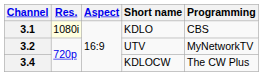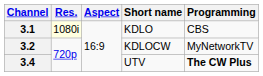 <table class="wikitable">
 <tr>
 <th scope = "col"><a href='#'>Channel</a></th>
 <th scope = "col"><a href='#'>Res.</a></th>
 <th scope = "col"><a href='#'>Aspect</a></th>
 <th scope = "col">Short name</th>
 <th scope = "col">Programming</th>
 </tr>
 <tr>
 <th scope = "row">3.1</th>
 <td style="background: lightyellow;">1080i</td>
 <td rowspan=3>16:9</td>
 <td>KDLO</td>
 <td>CBS</td>
 </tr>
 <tr>
 <th scope = "row">3.2</th>
 <td rowspan=2><a href='#'>720p</a></td>
-<td>UTV</td>
+<td>KDLOCW</td>
 <td>MyNetworkTV</td>
 </tr>
 <tr>
 <th scope = "row">3.4</th>
-<td>KDLOCW</td>
-<td>The CW Plus</td>
+<td>UTV</td>
+<td><strong>The CW Plus</strong></td>
 </tr>
 </table>
